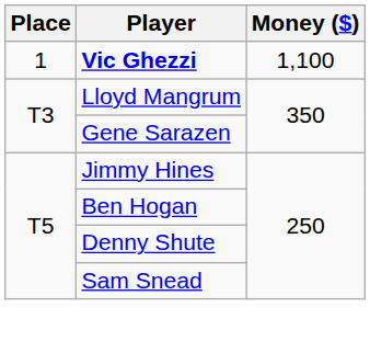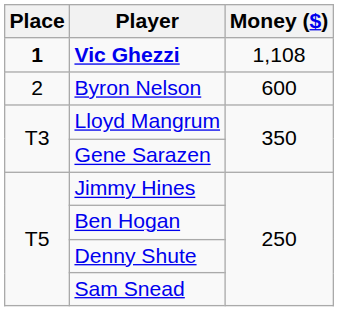 <table class=wikitable>
 <tr>
 <th>Place</th>
 <th>Player</th>
 <th>Money (<a href='#'>$</a>)</th>
 </tr>
 <tr>
-<td align=center>1</td>
+<td align=center><strong>1</strong></td>
 <td> <strong><a href='#'>Vic Ghezzi</a></strong></td>
-<td align=center>1,100</td>
+<td align=center>1,108</td>
+</tr>
+<tr>
+<td align=center>2</td>
+<td> <a href='#'>Byron Nelson</a></td>
+<td align=center>600</td>
 </tr>
 <tr>
 <td align=center rowspan=2>T3</td>
 <td> <a href='#'>Lloyd Mangrum</a></td>
 <td align=center rowspan=2>350</td>
 </tr>
 <tr>
 <td> <a href='#'>Gene Sarazen</a></td>
 </tr>
 <tr>
 <td align=center rowspan=4>T5</td>
 <td> <a href='#'>Jimmy Hines</a></td>
 <td align=center rowspan=4>250</td>
 </tr>
 <tr>
 <td> <a href='#'>Ben Hogan</a></td>
 </tr>
 <tr>
 <td> <a href='#'>Denny Shute</a></td>
 </tr>
 <tr>
 <td> <a href='#'>Sam Snead</a></td>
 </tr>
 </table>
